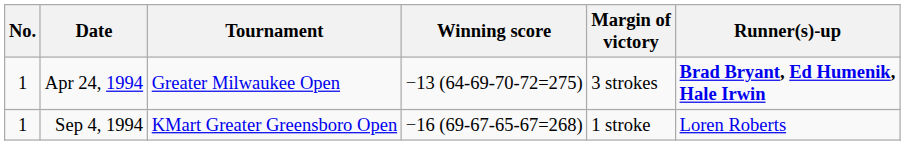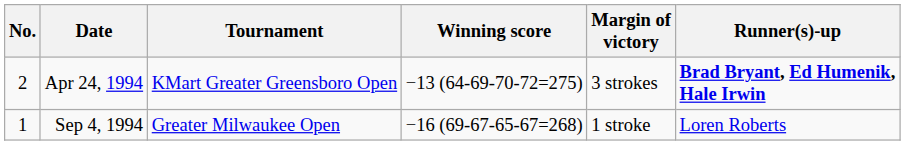 <table class="wikitable" style="font-size:95%;">
 <tr>
 <th>No.</th>
 <th>Date</th>
 <th>Tournament</th>
 <th>Winning score</th>
 <th>Margin of<br>victory</th>
 <th>Runner(s)-up</th>
 </tr>
 <tr>
-<td align=center>1</td>
+<td align=center>2</td>
 <td align=right>Apr 24, <a href='#'>1994</a></td>
-<td><a href='#'>Greater Milwaukee Open</a></td>
+<td><a href='#'>KMart Greater Greensboro Open</a></td>
 <td>−13 (64-69-70-72=275)</td>
 <td>3 strokes</td>
 <td><strong> <a href='#'>Brad Bryant</a>,  <a href='#'>Ed Humenik</a>,<br> <a href='#'>Hale Irwin</a></strong></td>
 </tr>
 <tr>
 <td align=center>1</td>
 <td align=right>Sep 4, 1994</td>
-<td><a href='#'>KMart Greater Greensboro Open</a></td>
+<td><a href='#'>Greater Milwaukee Open</a></td>
 <td>−16 (69-67-65-67=268)</td>
 <td>1 stroke</td>
 <td> <a href='#'>Loren Roberts</a></td>
 </tr>
 </table>
